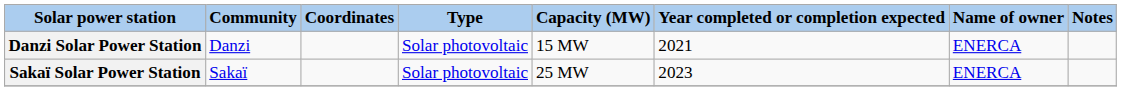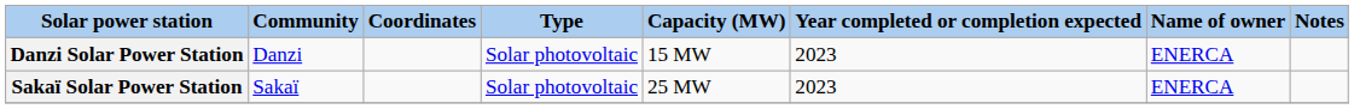 <table class="wikitable sortable">
 <tr>
 <th style="background-color:#ABCDEF;">Solar power station</th>
 <th style="background-color:#ABCDEF;">Community</th>
 <th style="background-color:#ABCDEF;">Coordinates</th>
 <th style="background-color:#ABCDEF;">Type</th>
 <th style="background-color:#ABCDEF;">Capacity (MW)</th>
 <th style="background-color:#ABCDEF;">Year completed or completion expected</th>
 <th style="background-color:#ABCDEF;">Name of owner</th>
 <th style="background-color:#ABCDEF;">Notes</th>
 </tr>
 <tr>
 <th>Danzi Solar Power Station</th>
 <td><a href='#'>Danzi</a></td>
 <td></td>
 <td><a href='#'>Solar photovoltaic</a></td>
 <td>15 MW</td>
-<td>2021</td>
+<td>2023</td>
 <td><a href='#'>ENERCA</a></td>
 <td></td>
 </tr>
 <tr>
 <th>Sakaï Solar Power Station</th>
 <td><a href='#'>Sakaï</a></td>
 <td></td>
 <td><a href='#'>Solar photovoltaic</a></td>
 <td>25 MW</td>
 <td>2023</td>
 <td><a href='#'>ENERCA</a></td>
 <td></td>
 </tr>
 <tr>
 </tr>
 </table>
